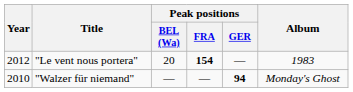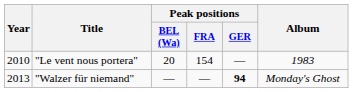 <table class="wikitable">
 <tr>
 <th rowspan="2" width="10">Year</th>
 <th rowspan="2" width="160">Title</th>
 <th colspan="3" width="20">Peak positions</th>
 <th rowspan="2" width="120">Album</th>
 </tr>
 <tr>
 <th scope="col" style="width:3em;font-size:90%;"><a href='#'>BEL <br>(Wa)</a><br></th>
 <th scope="col" style="width:3em;font-size:90%;"><a href='#'>FRA</a><br></th>
 <th scope="col" style="width:3em;font-size:90%;"><a href='#'>GER</a><br></th>
 </tr>
 <tr>
-<td style="text-align:center;">2012</td>
+<td style="text-align:center;">2010</td>
 <td>"Le vent nous portera"</td>
 <td style="text-align:center;">20</td>
-<td style="text-align:center;"><strong>154</strong></td>
+<td style="text-align:center;">154</td>
 <td style="text-align:center;">—</td>
 <td style="text-align:center;"><em>1983</em></td>
 </tr>
 <tr>
-<td style="text-align:center;">2010</td>
+<td style="text-align:center;">2013</td>
 <td>"Walzer für niemand"</td>
 <td style="text-align:center;">—</td>
 <td style="text-align:center;">—</td>
 <td style="text-align:center;"><strong>94</strong></td>
 <td style="text-align:center;"><em>Monday's Ghost</em></td>
 </tr>
 </table>
